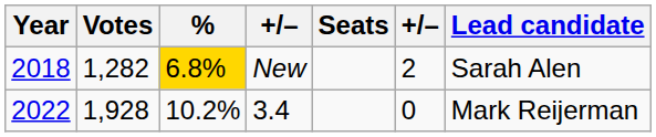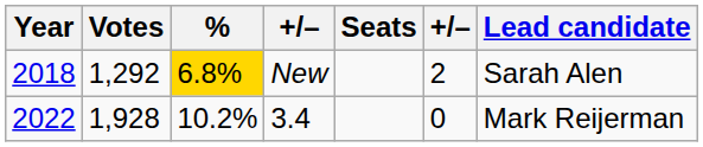 <table class="wikitable">
 <tr>
 <th>Year</th>
 <th>Votes</th>
 <th>%</th>
 <th>+/–</th>
 <th>Seats</th>
 <th>+/–</th>
 <th><a href='#'>Lead candidate</a></th>
 </tr>
 <tr>
 <td><a href='#'>2018</a></td>
-<td>1,282</td>
+<td>1,292</td>
 <td style="background: gold;">6.8%</td>
 <td><em>New</em></td>
 <td></td>
 <td>2</td>
 <td>Sarah Alen</td>
 </tr>
 <tr>
 <td><a href='#'>2022</a></td>
 <td>1,928</td>
 <td>10.2%</td>
 <td>3.4</td>
 <td></td>
 <td>0</td>
 <td>Mark Reijerman</td>
 </tr>
 </table>
